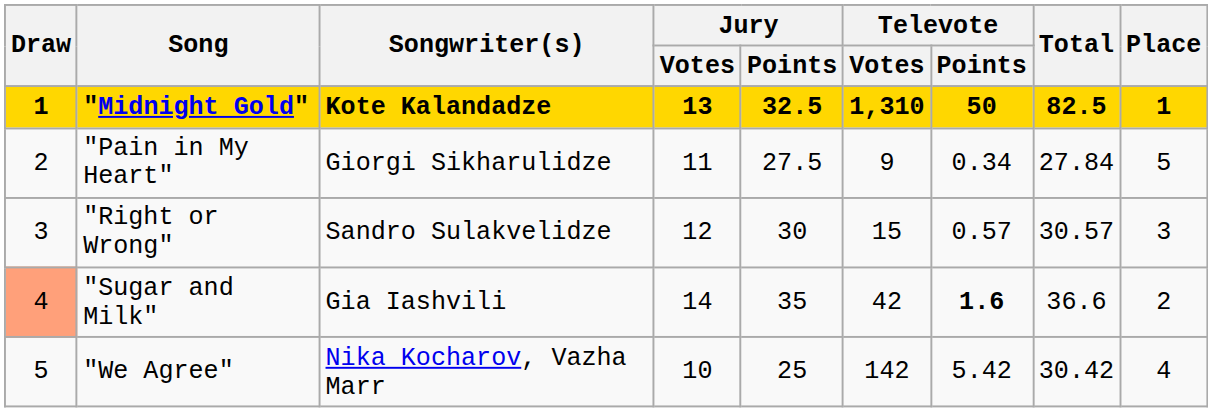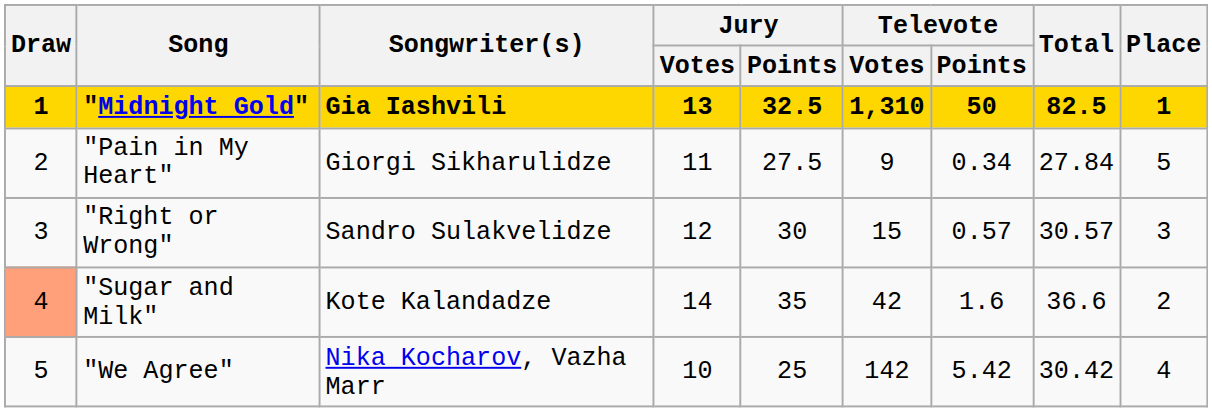 <table class="wikitable sortable" style="margin: 1em auto 1em auto; text-align:center;">
 <tr>
 <th rowspan="2">Draw</th>
 <th rowspan="2">Song</th>
 <th rowspan="2">Songwriter(s)</th>
 <th colspan="2">Jury</th>
 <th colspan="2">Televote</th>
 <th rowspan="2">Total</th>
 <th rowspan="2">Place</th>
 </tr>
 <tr>
 <th>Votes</th>
 <th>Points</th>
 <th>Votes</th>
 <th>Points</th>
 </tr>
 <tr style="font-weight:bold; background:gold;">
 <td>1</td>
 <td align="left">"<a href='#'>Midnight Gold</a>"</td>
-<td align="left">Kote Kalandadze</td>
+<td align="left">Gia Iashvili</td>
 <td>13</td>
 <td>32.5</td>
 <td>1,310</td>
 <td>50</td>
 <td>82.5</td>
 <td>1</td>
 </tr>
 <tr>
 <td>2</td>
 <td align="left">"Pain in My Heart"</td>
 <td align="left">Giorgi Sikharulidze</td>
 <td>11</td>
 <td>27.5</td>
 <td>9</td>
 <td>0.34</td>
 <td>27.84</td>
 <td>5</td>
 </tr>
 <tr>
 <td>3</td>
 <td align="left">"Right or Wrong"</td>
 <td align="left">Sandro Sulakvelidze</td>
 <td>12</td>
 <td>30</td>
 <td>15</td>
 <td>0.57</td>
 <td>30.57</td>
 <td>3</td>
 </tr>
 <tr>
 <td style="background: lightsalmon;">4</td>
 <td align="left">"Sugar and Milk"</td>
-<td align="left">Gia Iashvili</td>
+<td align="left">Kote Kalandadze</td>
 <td>14</td>
 <td>35</td>
 <td>42</td>
-<td><strong>1.6</strong></td>
+<td>1.6</td>
 <td>36.6</td>
 <td>2</td>
 </tr>
 <tr>
 <td>5</td>
 <td align="left">"We Agree"</td>
 <td align="left"><a href='#'>Nika Kocharov</a>, Vazha Marr</td>
 <td>10</td>
 <td>25</td>
 <td>142</td>
 <td>5.42</td>
 <td>30.42</td>
 <td>4</td>
 </tr>
 </table>
